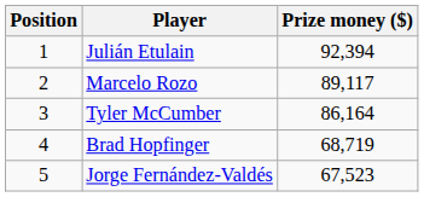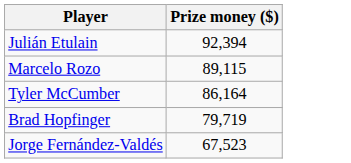 <table class=wikitable>
 <tr>
-<th>Position</th>
 <th>Player</th>
 <th>Prize money ($)</th>
 </tr>
 <tr>
-<td align=center>1</td>
 <td> <a href='#'>Julián Etulain</a></td>
 <td align=center>92,394</td>
 </tr>
 <tr>
-<td align=center>2</td>
 <td> <a href='#'>Marcelo Rozo</a></td>
-<td align=center>89,117</td>
+<td align=center>89,115</td>
 </tr>
 <tr>
-<td align=center>3</td>
 <td> <a href='#'>Tyler McCumber</a></td>
 <td align=center>86,164</td>
 </tr>
 <tr>
-<td align=center>4</td>
 <td> <a href='#'>Brad Hopfinger</a></td>
-<td align=center>68,719</td>
+<td align=center>79,719</td>
 </tr>
 <tr>
-<td align=center>5</td>
 <td> <a href='#'>Jorge Fernández-Valdés</a></td>
 <td align=center>67,523</td>
 </tr>
 </table>
